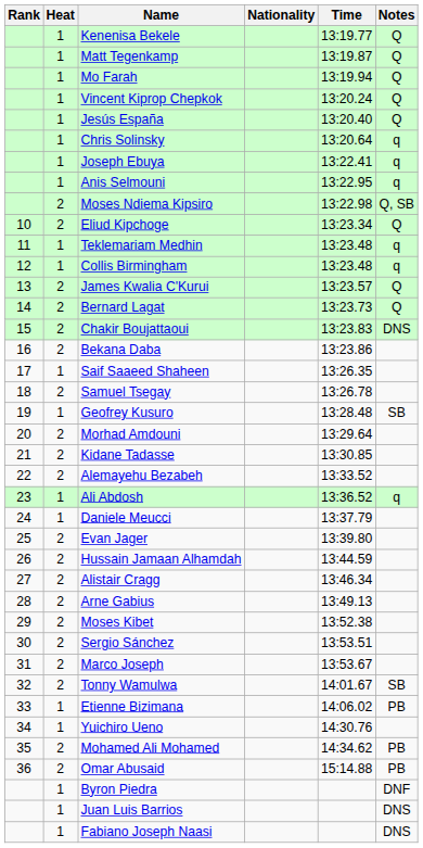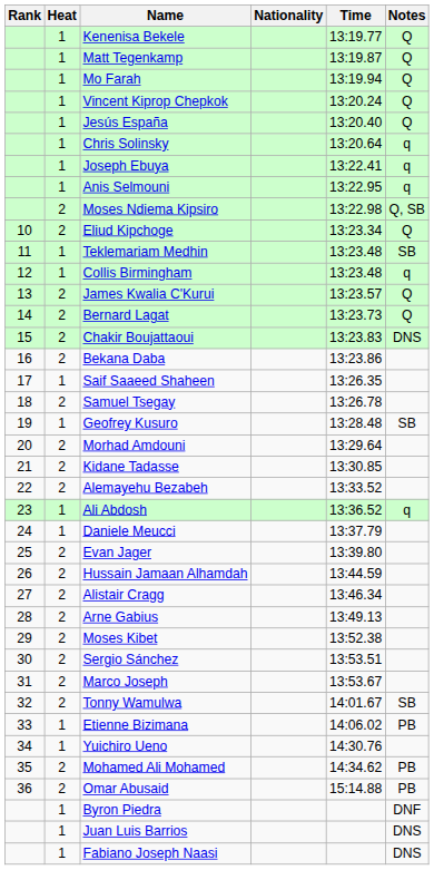 <table class="wikitable sortable" style="text-align:center">
 <tr>
 <th>Rank</th>
 <th>Heat</th>
 <th>Name</th>
 <th>Nationality</th>
 <th>Time</th>
 <th>Notes</th>
 </tr>
 <tr bgcolor=ccffcc>
 <td></td>
 <td>1</td>
 <td align=left><a href='#'>Kenenisa Bekele</a></td>
 <td align=left></td>
 <td>13:19.77</td>
 <td>Q</td>
 </tr>
 <tr bgcolor=ccffcc>
 <td></td>
 <td>1</td>
 <td align=left><a href='#'>Matt Tegenkamp</a></td>
 <td align=left></td>
 <td>13:19.87</td>
 <td>Q</td>
 </tr>
 <tr bgcolor=ccffcc>
 <td></td>
 <td>1</td>
 <td align=left><a href='#'>Mo Farah</a></td>
 <td align=left></td>
 <td>13:19.94</td>
 <td>Q</td>
 </tr>
 <tr bgcolor=ccffcc>
 <td></td>
 <td>1</td>
 <td align=left><a href='#'>Vincent Kiprop Chepkok</a></td>
 <td align=left></td>
 <td>13:20.24</td>
 <td>Q</td>
 </tr>
 <tr bgcolor=ccffcc>
 <td></td>
 <td>1</td>
 <td align=left><a href='#'>Jesús España</a></td>
 <td align=left></td>
 <td>13:20.40</td>
 <td>Q</td>
 </tr>
 <tr bgcolor=ccffcc>
 <td></td>
 <td>1</td>
 <td align=left><a href='#'>Chris Solinsky</a></td>
 <td align=left></td>
 <td>13:20.64</td>
 <td>q</td>
 </tr>
 <tr bgcolor=ccffcc>
 <td></td>
 <td>1</td>
 <td align=left><a href='#'>Joseph Ebuya</a></td>
 <td align=left></td>
 <td>13:22.41</td>
 <td>q</td>
 </tr>
 <tr bgcolor=ccffcc>
 <td></td>
 <td>1</td>
 <td align=left><a href='#'>Anis Selmouni</a></td>
 <td align=left></td>
 <td>13:22.95</td>
 <td>q</td>
 </tr>
 <tr bgcolor=ccffcc>
 <td></td>
 <td>2</td>
 <td align=left><a href='#'>Moses Ndiema Kipsiro</a></td>
 <td align=left></td>
 <td>13:22.98</td>
 <td>Q, SB</td>
 </tr>
 <tr bgcolor=ccffcc>
 <td>10</td>
 <td>2</td>
 <td align=left><a href='#'>Eliud Kipchoge</a></td>
 <td align=left></td>
 <td>13:23.34</td>
 <td>Q</td>
 </tr>
 <tr bgcolor=ccffcc>
 <td>11</td>
 <td>1</td>
 <td align=left><a href='#'>Teklemariam Medhin</a></td>
 <td align=left></td>
 <td>13:23.48</td>
-<td>q</td>
+<td>SB</td>
 </tr>
 <tr bgcolor=ccffcc>
 <td>12</td>
 <td>1</td>
 <td align=left><a href='#'>Collis Birmingham</a></td>
 <td align=left></td>
 <td>13:23.48</td>
 <td>q</td>
 </tr>
 <tr bgcolor=ccffcc>
 <td>13</td>
 <td>2</td>
 <td align=left><a href='#'>James Kwalia C'Kurui</a></td>
 <td align=left></td>
 <td>13:23.57</td>
 <td>Q</td>
 </tr>
 <tr bgcolor=ccffcc>
 <td>14</td>
 <td>2</td>
 <td align=left><a href='#'>Bernard Lagat</a></td>
 <td align=left></td>
 <td>13:23.73</td>
 <td>Q</td>
 </tr>
 <tr bgcolor=ccffcc>
 <td>15</td>
 <td>2</td>
 <td align=left><a href='#'>Chakir Boujattaoui</a></td>
 <td align=left></td>
 <td>13:23.83</td>
 <td>DNS</td>
 </tr>
 <tr>
 <td>16</td>
 <td>2</td>
 <td align=left><a href='#'>Bekana Daba</a></td>
 <td align=left></td>
 <td>13:23.86</td>
 <td></td>
 </tr>
 <tr>
 <td>17</td>
 <td>1</td>
 <td align=left><a href='#'>Saif Saaeed Shaheen</a></td>
 <td align=left></td>
 <td>13:26.35</td>
 <td></td>
 </tr>
 <tr>
 <td>18</td>
 <td>2</td>
 <td align=left><a href='#'>Samuel Tsegay</a></td>
 <td align=left></td>
 <td>13:26.78</td>
 <td></td>
 </tr>
 <tr>
 <td>19</td>
 <td>1</td>
 <td align=left><a href='#'>Geofrey Kusuro</a></td>
 <td align=left></td>
 <td>13:28.48</td>
 <td>SB</td>
 </tr>
 <tr>
 <td>20</td>
 <td>2</td>
 <td align=left><a href='#'>Morhad Amdouni</a></td>
 <td align=left></td>
 <td>13:29.64</td>
 <td></td>
 </tr>
 <tr>
 <td>21</td>
 <td>2</td>
 <td align=left><a href='#'>Kidane Tadasse</a></td>
 <td align=left></td>
 <td>13:30.85</td>
 <td></td>
 </tr>
 <tr>
 <td>22</td>
 <td>2</td>
 <td align=left><a href='#'>Alemayehu Bezabeh</a></td>
 <td align=left></td>
 <td>13:33.52</td>
 <td></td>
 </tr>
 <tr bgcolor=ccffcc>
 <td>23</td>
 <td>1</td>
 <td align=left><a href='#'>Ali Abdosh</a></td>
 <td align=left></td>
 <td>13:36.52</td>
 <td>q</td>
 </tr>
 <tr>
 <td>24</td>
 <td>1</td>
 <td align=left><a href='#'>Daniele Meucci</a></td>
 <td align=left></td>
 <td>13:37.79</td>
 <td></td>
 </tr>
 <tr>
 <td>25</td>
 <td>2</td>
 <td align=left><a href='#'>Evan Jager</a></td>
 <td align=left></td>
 <td>13:39.80</td>
 <td></td>
 </tr>
 <tr>
 <td>26</td>
 <td>2</td>
 <td align=left><a href='#'>Hussain Jamaan Alhamdah</a></td>
 <td align=left></td>
 <td>13:44.59</td>
 <td></td>
 </tr>
 <tr>
 <td>27</td>
 <td>2</td>
 <td align=left><a href='#'>Alistair Cragg</a></td>
 <td align=left></td>
 <td>13:46.34</td>
 <td></td>
 </tr>
 <tr>
 <td>28</td>
 <td>2</td>
 <td align=left><a href='#'>Arne Gabius</a></td>
 <td align=left></td>
 <td>13:49.13</td>
 <td></td>
 </tr>
 <tr>
 <td>29</td>
 <td>2</td>
 <td align=left><a href='#'>Moses Kibet</a></td>
 <td align=left></td>
 <td>13:52.38</td>
 <td></td>
 </tr>
 <tr>
 <td>30</td>
 <td>2</td>
 <td align=left><a href='#'>Sergio Sánchez</a></td>
 <td align=left></td>
 <td>13:53.51</td>
 <td></td>
 </tr>
 <tr>
 <td>31</td>
 <td>2</td>
 <td align=left><a href='#'>Marco Joseph</a></td>
 <td align=left></td>
 <td>13:53.67</td>
 <td></td>
 </tr>
 <tr>
 <td>32</td>
 <td>2</td>
 <td align=left><a href='#'>Tonny Wamulwa</a></td>
 <td align=left></td>
 <td>14:01.67</td>
 <td>SB</td>
 </tr>
 <tr>
 <td>33</td>
 <td>1</td>
 <td align=left><a href='#'>Etienne Bizimana</a></td>
 <td align=left></td>
 <td>14:06.02</td>
 <td>PB</td>
 </tr>
 <tr>
 <td>34</td>
 <td>1</td>
 <td align=left><a href='#'>Yuichiro Ueno</a></td>
 <td align=left></td>
 <td>14:30.76</td>
 <td></td>
 </tr>
 <tr>
 <td>35</td>
 <td>2</td>
 <td align=left><a href='#'>Mohamed Ali Mohamed</a></td>
 <td align=left></td>
 <td>14:34.62</td>
 <td>PB</td>
 </tr>
 <tr>
 <td>36</td>
 <td>2</td>
 <td align=left><a href='#'>Omar Abusaid</a></td>
 <td align=left></td>
 <td>15:14.88</td>
 <td>PB</td>
 </tr>
 <tr>
 <td></td>
 <td>1</td>
 <td align=left><a href='#'>Byron Piedra</a></td>
 <td align=left></td>
 <td></td>
 <td>DNF</td>
 </tr>
 <tr>
 <td></td>
 <td>1</td>
 <td align=left><a href='#'>Juan Luis Barrios</a></td>
 <td align=left></td>
 <td></td>
 <td>DNS</td>
 </tr>
 <tr>
 <td></td>
 <td>1</td>
 <td align=left><a href='#'>Fabiano Joseph Naasi</a></td>
 <td align=left></td>
 <td></td>
 <td>DNS</td>
 </tr>
 </table>
